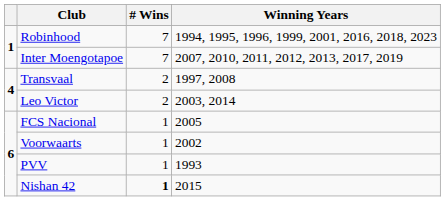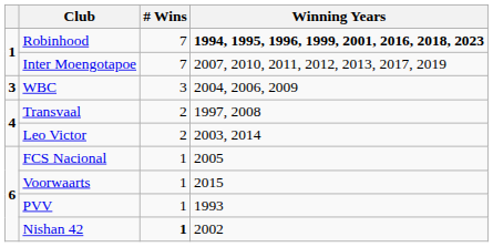 <table class="wikitable">
 <tr>
 <th></th>
 <th>Club</th>
 <th># Wins</th>
 <th>Winning Years</th>
 </tr>
 <tr>
 <td rowspan="2"><strong>1</strong></td>
 <td><a href='#'>Robinhood</a></td>
 <td align="right">7</td>
-<td>1994, 1995, 1996, 1999, 2001, 2016, 2018, 2023</td>
+<td><strong>1994, 1995, 1996, 1999, 2001, 2016, 2018, 2023</strong></td>
 </tr>
 <tr>
 <td><a href='#'>Inter Moengotapoe</a></td>
 <td align="right">7</td>
 <td>2007, 2010, 2011, 2012, 2013, 2017, 2019</td>
+</tr>
+<tr>
+<td><strong>3</strong></td>
+<td><a href='#'>WBC</a></td>
+<td align="right">3</td>
+<td>2004, 2006, 2009</td>
 </tr>
 <tr>
 <td rowspan="2"><strong>4</strong></td>
 <td><a href='#'>Transvaal</a></td>
 <td align="right">2</td>
 <td>1997, 2008</td>
 </tr>
 <tr>
 <td><a href='#'>Leo Victor</a></td>
 <td align="right">2</td>
 <td>2003, 2014</td>
 </tr>
 <tr>
 <td rowspan="4"><strong>6</strong></td>
 <td><a href='#'>FCS Nacional</a></td>
 <td align="right">1</td>
 <td>2005</td>
 </tr>
 <tr>
 <td><a href='#'>Voorwaarts</a></td>
 <td align="right">1</td>
-<td>2002</td>
+<td>2015</td>
 </tr>
 <tr>
 <td><a href='#'>PVV</a></td>
 <td align="right">1</td>
 <td>1993</td>
 </tr>
 <tr>
 <td><a href='#'>Nishan 42</a></td>
 <td align="right"><strong>1</strong></td>
-<td>2015</td>
+<td>2002</td>
 </tr>
 </table>
